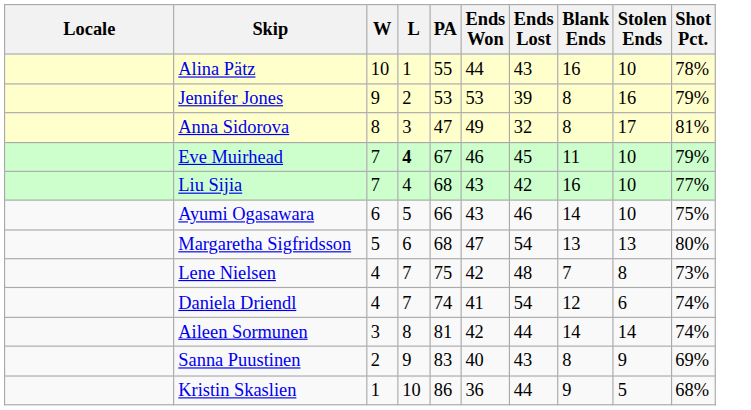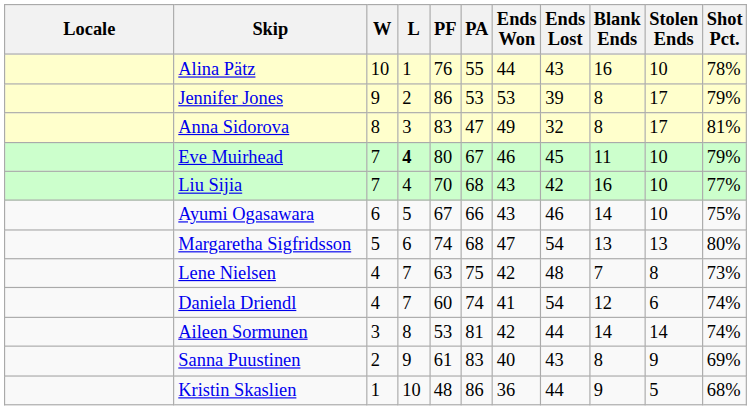 <table class=wikitable>
 <tr>
 <th width=140>Locale</th>
 <th width=160>Skip</th>
 <th width=20>W</th>
 <th width=20>L</th>
+<th width=20>PF</th>
 <th width=20>PA</th>
 <th width=20>Ends <br> Won</th>
 <th width=20>Ends <br> Lost</th>
 <th width=20>Blank <br> Ends</th>
 <th width=20>Stolen <br> Ends</th>
 <th width=20>Shot <br> Pct.</th>
 </tr>
 <tr bgcolor=#ffffcc>
 <td></td>
 <td><a href='#'>Alina Pätz</a></td>
 <td>10</td>
 <td>1</td>
+<td>76</td>
 <td>55</td>
 <td>44</td>
 <td>43</td>
 <td>16</td>
 <td>10</td>
 <td>78%</td>
 </tr>
 <tr bgcolor=#ffffcc>
 <td></td>
 <td><a href='#'>Jennifer Jones</a></td>
 <td>9</td>
 <td>2</td>
+<td>86</td>
 <td>53</td>
 <td>53</td>
 <td>39</td>
 <td>8</td>
-<td>16</td>
+<td>17</td>
 <td>79%</td>
 </tr>
 <tr bgcolor=#ffffcc>
 <td></td>
 <td><a href='#'>Anna Sidorova</a></td>
 <td>8</td>
 <td>3</td>
+<td>83</td>
 <td>47</td>
 <td>49</td>
 <td>32</td>
 <td>8</td>
 <td>17</td>
 <td>81%</td>
 </tr>
 <tr bgcolor=#ccffcc>
 <td></td>
 <td><a href='#'>Eve Muirhead</a></td>
 <td>7</td>
 <td><strong>4</strong></td>
+<td>80</td>
 <td>67</td>
 <td>46</td>
 <td>45</td>
 <td>11</td>
 <td>10</td>
 <td>79%</td>
 </tr>
 <tr bgcolor=#ccffcc>
 <td></td>
 <td><a href='#'>Liu Sijia</a></td>
 <td>7</td>
 <td>4</td>
+<td>70</td>
 <td>68</td>
 <td>43</td>
 <td>42</td>
 <td>16</td>
 <td>10</td>
 <td>77%</td>
 </tr>
 <tr>
 <td></td>
 <td><a href='#'>Ayumi Ogasawara</a></td>
 <td>6</td>
 <td>5</td>
+<td>67</td>
 <td>66</td>
 <td>43</td>
 <td>46</td>
 <td>14</td>
 <td>10</td>
 <td>75%</td>
 </tr>
 <tr>
 <td></td>
 <td><a href='#'>Margaretha Sigfridsson</a></td>
 <td>5</td>
 <td>6</td>
+<td>74</td>
 <td>68</td>
 <td>47</td>
 <td>54</td>
 <td>13</td>
 <td>13</td>
 <td>80%</td>
 </tr>
 <tr>
 <td></td>
 <td><a href='#'>Lene Nielsen</a></td>
 <td>4</td>
 <td>7</td>
+<td>63</td>
 <td>75</td>
 <td>42</td>
 <td>48</td>
 <td>7</td>
 <td>8</td>
 <td>73%</td>
 </tr>
 <tr>
 <td></td>
 <td><a href='#'>Daniela Driendl</a></td>
 <td>4</td>
 <td>7</td>
+<td>60</td>
 <td>74</td>
 <td>41</td>
 <td>54</td>
 <td>12</td>
 <td>6</td>
 <td>74%</td>
 </tr>
 <tr>
 <td></td>
 <td><a href='#'>Aileen Sormunen</a></td>
 <td>3</td>
 <td>8</td>
+<td>53</td>
 <td>81</td>
 <td>42</td>
 <td>44</td>
 <td>14</td>
 <td>14</td>
 <td>74%</td>
 </tr>
 <tr>
 <td></td>
 <td><a href='#'>Sanna Puustinen</a></td>
 <td>2</td>
 <td>9</td>
+<td>61</td>
 <td>83</td>
 <td>40</td>
 <td>43</td>
 <td>8</td>
 <td>9</td>
 <td>69%</td>
 </tr>
 <tr>
 <td></td>
 <td><a href='#'>Kristin Skaslien</a></td>
 <td>1</td>
 <td>10</td>
+<td>48</td>
 <td>86</td>
 <td>36</td>
 <td>44</td>
 <td>9</td>
 <td>5</td>
 <td>68%</td>
 </tr>
 </table>
